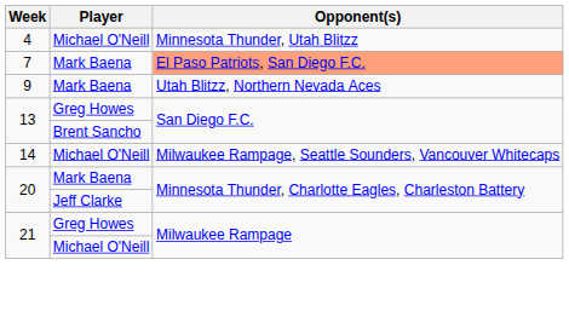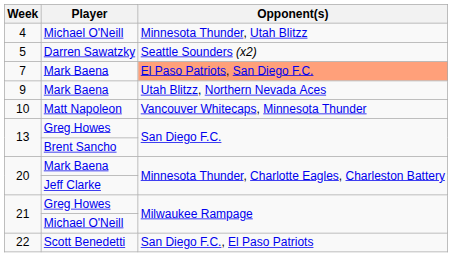 <table class=wikitable>
 <tr>
 <th>Week</th>
 <th>Player</th>
 <th>Opponent(s)</th>
 </tr>
 <tr>
 <td align=center>4</td>
 <td> <a href='#'>Michael O'Neill</a></td>
 <td><a href='#'>Minnesota Thunder</a>, <a href='#'>Utah Blitzz</a></td>
 </tr>
 <tr>
+<td align=center>5</td>
+<td> <a href='#'>Darren Sawatzky</a></td>
+<td><a href='#'>Seattle Sounders</a> <em>(x2)</em></td>
+</tr>
+<tr>
 <td align=center>7</td>
 <td> <a href='#'>Mark Baena</a></td>
 <td style="background: lightsalmon;"><a href='#'>El Paso Patriots</a>, <a href='#'>San Diego F.C.</a></td>
 </tr>
 <tr>
 <td align=center>9</td>
 <td> <a href='#'>Mark Baena</a></td>
 <td><a href='#'>Utah Blitzz</a>, <a href='#'>Northern Nevada Aces</a></td>
 </tr>
 <tr>
+<td align=center>10</td>
+<td> <a href='#'>Matt Napoleon</a></td>
+<td><a href='#'>Vancouver Whitecaps</a>, <a href='#'>Minnesota Thunder</a></td>
+</tr>
+<tr>
 <td rowspan="2" align=center>13</td>
 <td> <a href='#'>Greg Howes</a></td>
 <td rowspan="2"><a href='#'>San Diego F.C.</a></td>
 </tr>
 <tr>
 <td> <a href='#'>Brent Sancho</a></td>
-</tr>
-<tr>
-<td align=center>14</td>
-<td> <a href='#'>Michael O'Neill</a></td>
-<td><a href='#'>Milwaukee Rampage</a>, <a href='#'>Seattle Sounders</a>, <a href='#'>Vancouver Whitecaps</a></td>
 </tr>
 <tr>
 <td rowspan="2" align=center>20</td>
 <td> <a href='#'>Mark Baena</a></td>
 <td rowspan="2"><a href='#'>Minnesota Thunder</a>, <a href='#'>Charlotte Eagles</a>, <a href='#'>Charleston Battery</a></td>
 </tr>
 <tr>
 <td> <a href='#'>Jeff Clarke</a></td>
 </tr>
 <tr>
 <td rowspan="2" align=center>21</td>
 <td> <a href='#'>Greg Howes</a></td>
 <td rowspan="2"><a href='#'>Milwaukee Rampage</a></td>
 </tr>
 <tr>
 <td> <a href='#'>Michael O'Neill</a></td>
 </tr>
+<tr>
+<td align=center>22</td>
+<td> <a href='#'>Scott Benedetti</a></td>
+<td><a href='#'>San Diego F.C.</a>, <a href='#'>El Paso Patriots</a></td>
+</tr>
 </table>
